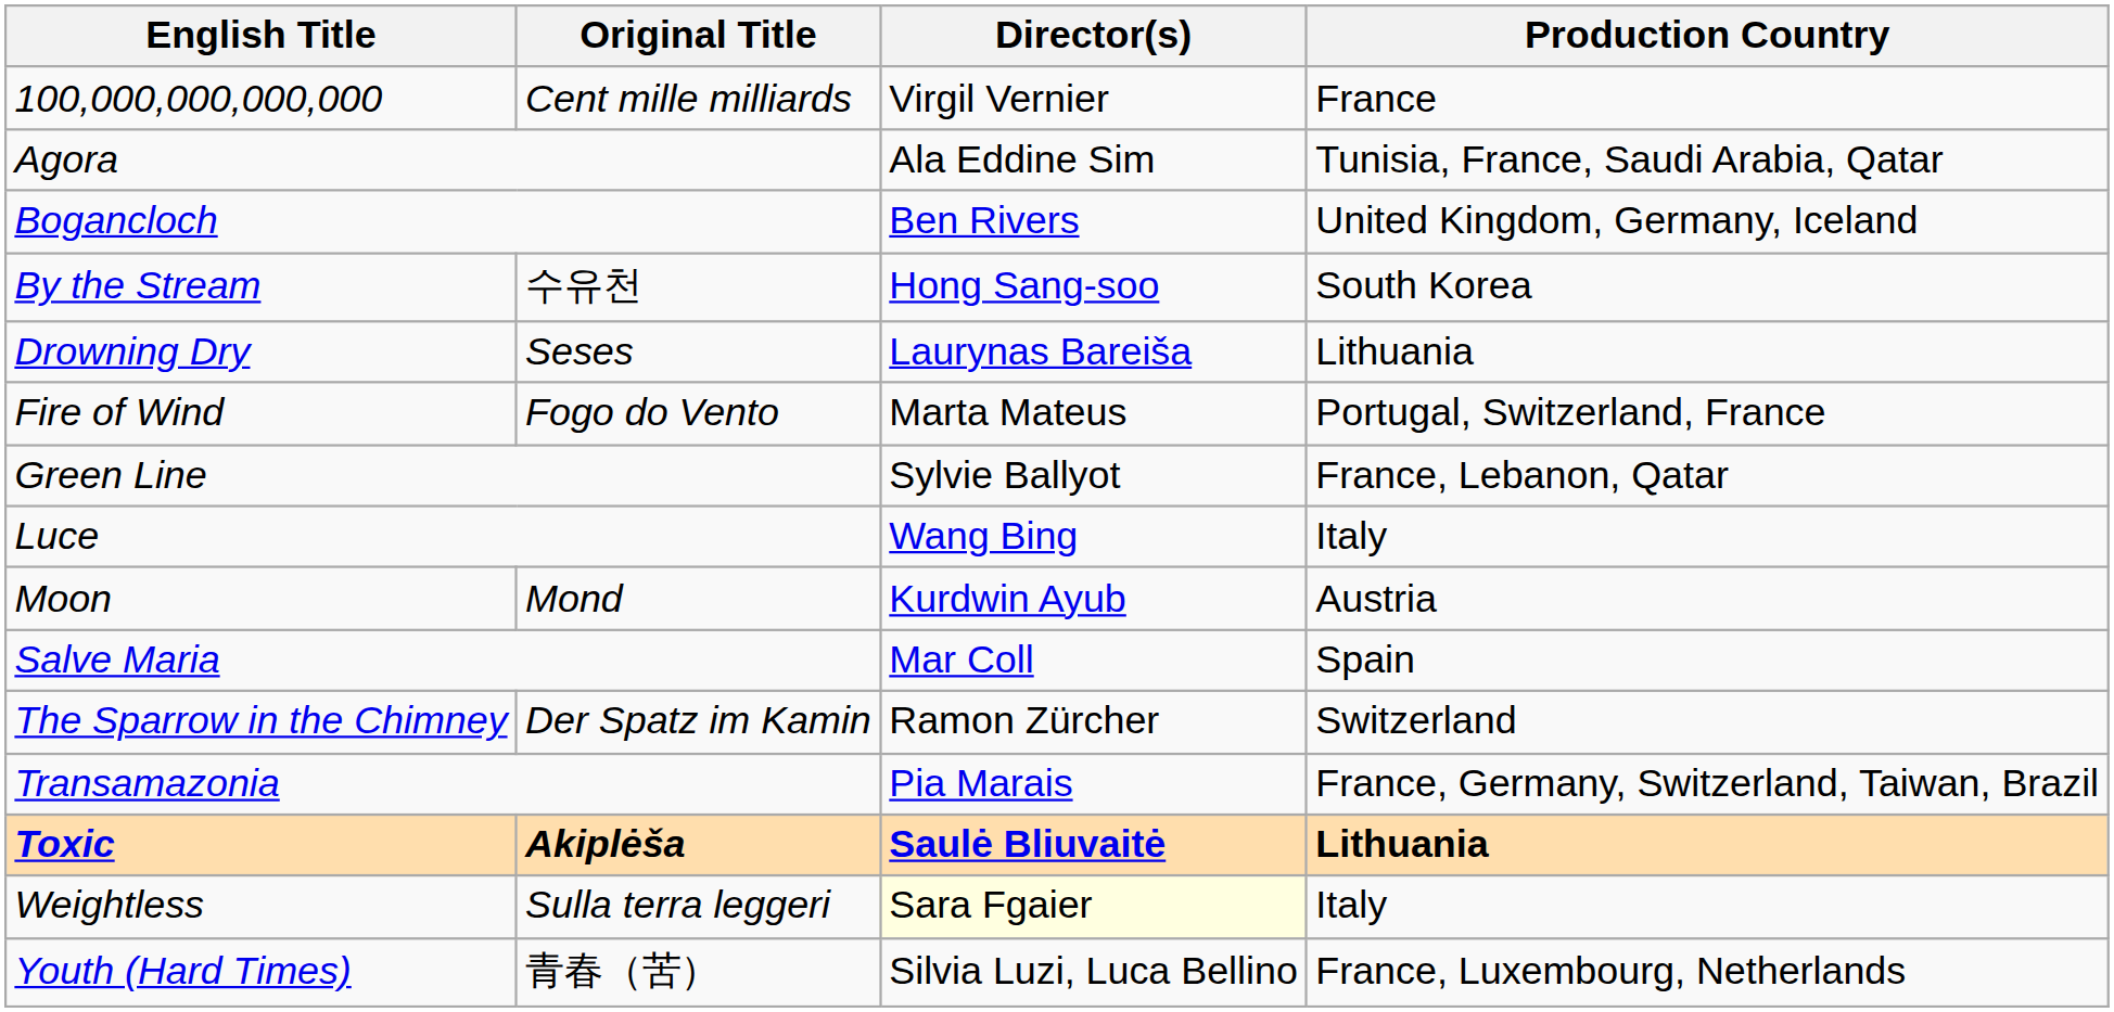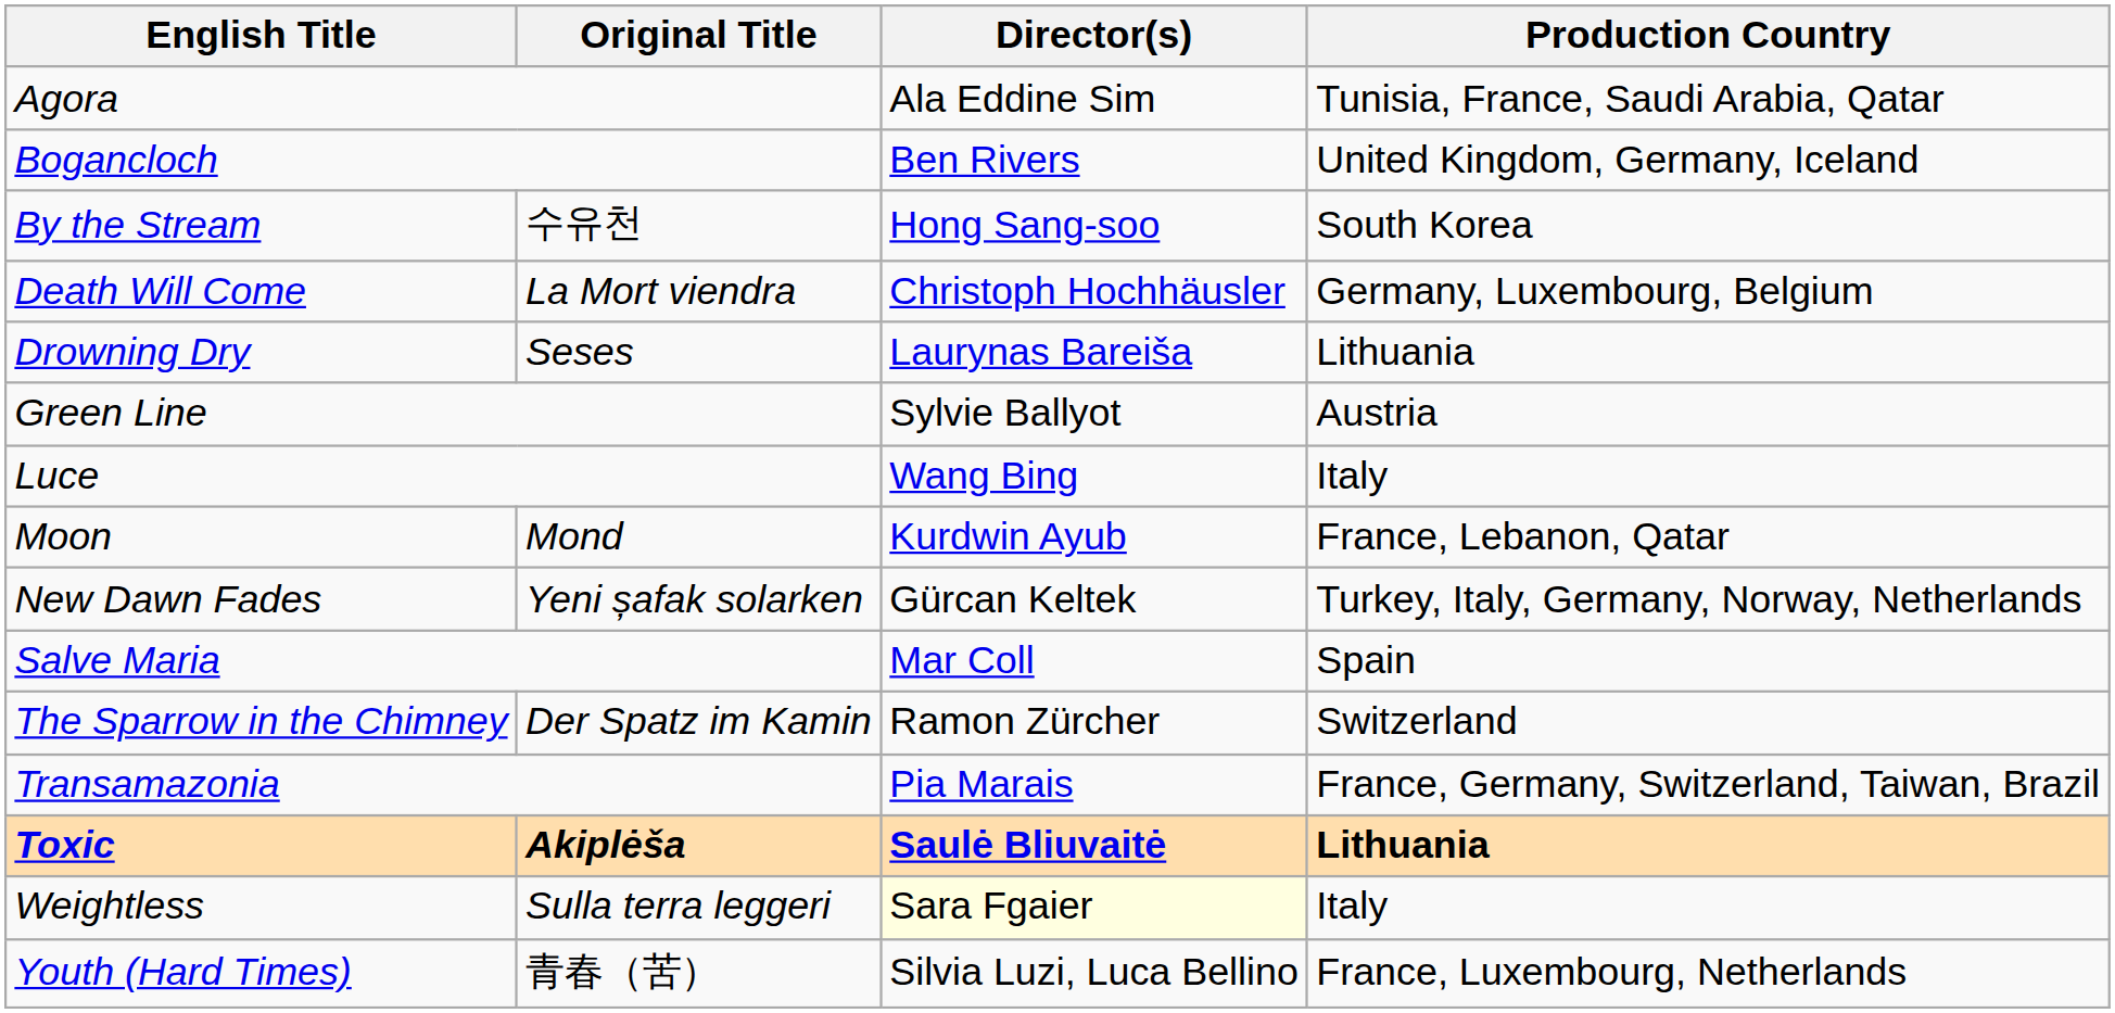 <table class="wikitable">
 <tr>
 <th scope="col">English Title</th>
 <th scope="col">Original Title</th>
 <th scope="col">Director(s)</th>
 <th scope="col">Production Country</th>
-</tr>
-<tr>
-<td><em>100,000,000,000,000</em></td>
-<td><em>Cent mille milliards</em></td>
-<td>Virgil Vernier</td>
-<td>France</td>
 </tr>
 <tr>
 <td colspan="2"><em>Agora</em></td>
 <td>Ala Eddine Sim</td>
 <td>Tunisia, France, Saudi Arabia, Qatar</td>
 </tr>
 <tr>
 <td colspan="2"><em><a href='#'>Bogancloch</a></em></td>
 <td><a href='#'>Ben Rivers</a></td>
 <td>United Kingdom, Germany, Iceland</td>
 </tr>
 <tr>
 <td><em><a href='#'>By the Stream</a></em></td>
 <td>수유천</td>
 <td><a href='#'>Hong Sang-soo</a></td>
 <td>South Korea</td>
 </tr>
 <tr>
+<td><em><a href='#'>Death Will Come</a></em></td>
+<td><em>La Mort viendra</em></td>
+<td><a href='#'>Christoph Hochhäusler</a></td>
+<td>Germany, Luxembourg, Belgium</td>
+</tr>
+<tr>
 <td><em><a href='#'>Drowning Dry</a></em></td>
 <td><em>Seses</em></td>
 <td><a href='#'>Laurynas Bareiša</a></td>
 <td>Lithuania</td>
 </tr>
 <tr>
-<td><em>Fire of Wind</em></td>
-<td><em>Fogo do Vento</em></td>
-<td>Marta Mateus</td>
-<td>Portugal, Switzerland, France</td>
-</tr>
-<tr>
 <td colspan="2"><em>Green Line</em></td>
 <td>Sylvie Ballyot</td>
-<td>France, Lebanon, Qatar</td>
+<td>Austria</td>
 </tr>
 <tr>
 <td colspan="2"><em>Luce</em></td>
 <td><a href='#'>Wang Bing</a></td>
 <td>Italy</td>
 </tr>
 <tr>
 <td><em>Moon</em></td>
 <td><em>Mond</em></td>
 <td><a href='#'>Kurdwin Ayub</a></td>
-<td>Austria</td>
+<td>France, Lebanon, Qatar</td>
+</tr>
+<tr>
+<td><em>New Dawn Fades</em></td>
+<td><em>Yeni șafak solarken</em></td>
+<td>Gürcan Keltek</td>
+<td>Turkey, Italy, Germany, Norway, Netherlands</td>
 </tr>
 <tr>
 <td colspan="2"><em><a href='#'>Salve Maria</a></em></td>
 <td><a href='#'>Mar Coll</a></td>
 <td>Spain</td>
 </tr>
 <tr>
 <td><em><a href='#'>The Sparrow in the Chimney</a></em></td>
 <td><em>Der Spatz im Kamin</em></td>
 <td>Ramon Zürcher</td>
 <td>Switzerland</td>
 </tr>
 <tr>
 <td colspan="2"><em><a href='#'>Transamazonia</a></em></td>
 <td><a href='#'>Pia Marais</a></td>
 <td>France, Germany, Switzerland, Taiwan, Brazil</td>
 </tr>
 <tr style="background:#FFDEAD;">
 <td><strong><em><a href='#'>Toxic</a></em></strong></td>
 <td><strong><em>Akiplėša</em></strong></td>
 <td><strong><a href='#'>Saulė Bliuvaitė</a></strong></td>
 <td><strong>Lithuania</strong></td>
 </tr>
 <tr>
 <td><em>Weightless</em></td>
 <td><em>Sulla terra leggeri</em></td>
 <td style="background: lightyellow;">Sara Fgaier</td>
 <td>Italy</td>
 </tr>
 <tr>
 <td><em><a href='#'>Youth (Hard Times)</a></em></td>
 <td>青春（苦）</td>
 <td>Silvia Luzi, Luca Bellino</td>
 <td>France, Luxembourg, Netherlands</td>
 </tr>
 </table>
